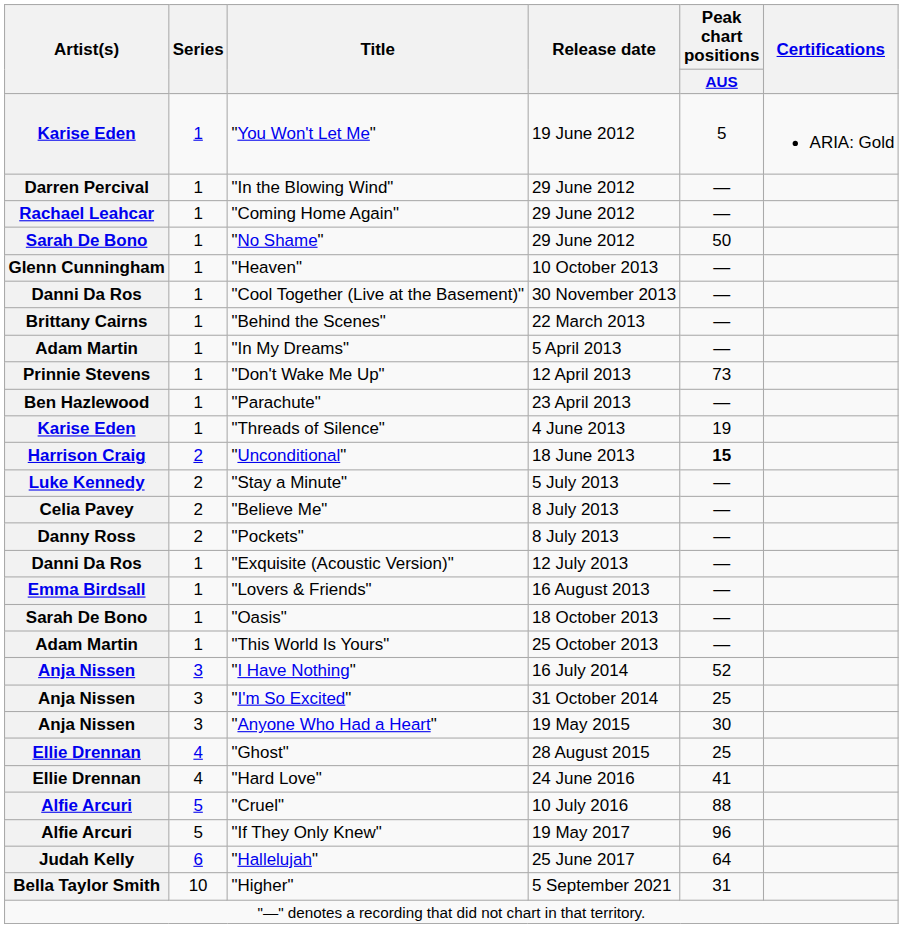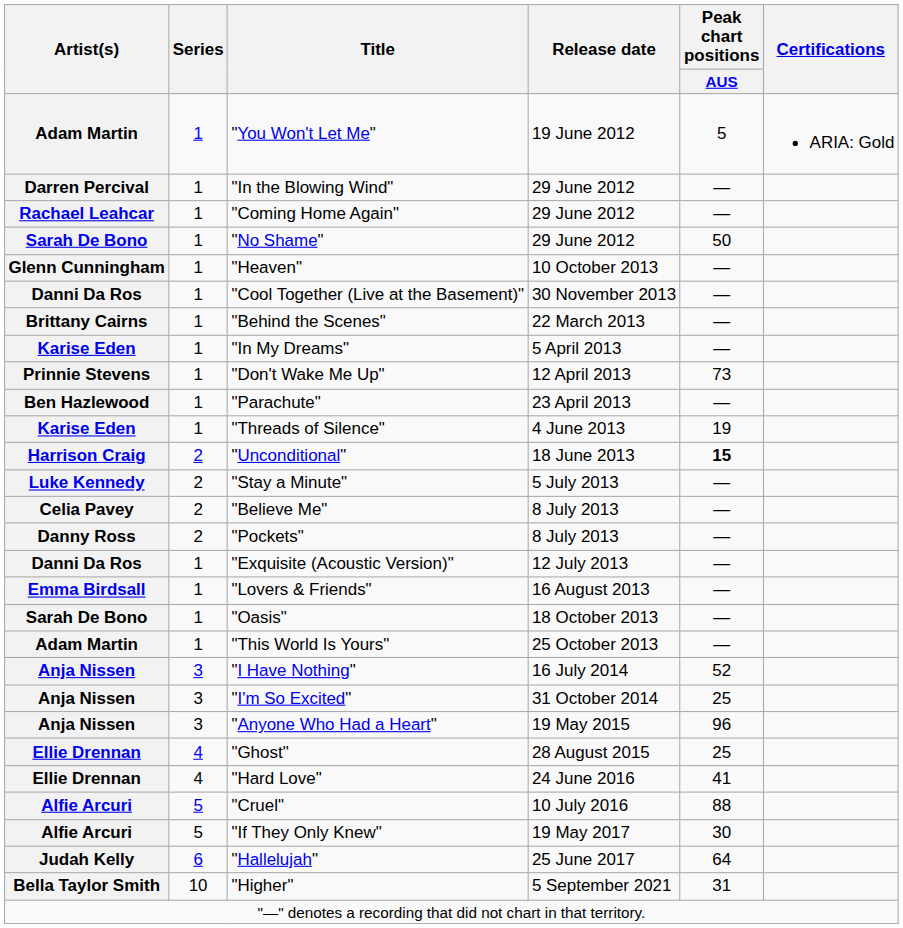 <table class="wikitable plainrowheaders" style="text-align:center;">
 <tr>
 <th scope="col" rowspan="2">Artist(s)</th>
 <th scope="col" rowspan="2">Series</th>
 <th scope="col" rowspan="2">Title</th>
 <th scope="col" rowspan="2">Release date</th>
 <th scope="col" colspan="1">Peak chart positions</th>
 <th scope="col" rowspan="2"><a href='#'>Certifications</a></th>
 </tr>
 <tr>
 <th scope="col" style="width:3em;font-size:90%;"><a href='#'>AUS</a><br></th>
 </tr>
 <tr>
-<th scope="row"><a href='#'>Karise Eden</a></th>
+<th scope="row">Adam Martin</th>
 <td><a href='#'>1</a></td>
 <td style="text-align:left;">"<a href='#'>You Won't Let Me</a>"</td>
 <td style="text-align:left;">19 June 2012</td>
 <td>5</td>
 <td><br><ul><li>ARIA: Gold</li></ul></td>
 </tr>
 <tr>
 <th scope="row">Darren Percival</th>
 <td>1</td>
 <td style="text-align:left;">"In the Blowing Wind"</td>
 <td style="text-align:left;">29 June 2012</td>
 <td>—</td>
 <td></td>
 </tr>
 <tr>
 <th scope="row"><a href='#'>Rachael Leahcar</a></th>
 <td>1</td>
 <td style="text-align:left;">"Coming Home Again"</td>
 <td style="text-align:left;">29 June 2012</td>
 <td>—</td>
 <td></td>
 </tr>
 <tr>
 <th scope="row"><a href='#'>Sarah De Bono</a></th>
 <td>1</td>
 <td style="text-align:left;">"<a href='#'>No Shame</a>"</td>
 <td style="text-align:left;">29 June 2012</td>
 <td>50</td>
 <td></td>
 </tr>
 <tr>
 <th scope="row">Glenn Cunningham</th>
 <td>1</td>
 <td style="text-align:left;">"Heaven"</td>
 <td style="text-align:left;">10 October 2013</td>
 <td>—</td>
 <td></td>
 </tr>
 <tr>
 <th scope="row">Danni Da Ros</th>
 <td>1</td>
 <td style="text-align:left;">"Cool Together (Live at the Basement)"</td>
 <td style="text-align:left;">30 November 2013</td>
 <td>—</td>
 <td></td>
 </tr>
 <tr>
 <th scope="row">Brittany Cairns</th>
 <td>1</td>
 <td style="text-align:left;">"Behind the Scenes"</td>
 <td style="text-align:left;">22 March 2013</td>
 <td>—</td>
 <td></td>
 </tr>
 <tr>
-<th scope="row">Adam Martin</th>
+<th scope="row"><a href='#'>Karise Eden</a></th>
 <td>1</td>
 <td style="text-align:left;">"In My Dreams"</td>
 <td style="text-align:left;">5 April 2013</td>
 <td>—</td>
 <td></td>
 </tr>
 <tr>
 <th scope="row">Prinnie Stevens</th>
 <td>1</td>
 <td style="text-align:left;">"Don't Wake Me Up"</td>
 <td style="text-align:left;">12 April 2013</td>
 <td>73</td>
 <td></td>
 </tr>
 <tr>
 <th scope="row">Ben Hazlewood</th>
 <td>1</td>
 <td style="text-align:left;">"Parachute"</td>
 <td style="text-align:left;">23 April 2013</td>
 <td>—</td>
 <td></td>
 </tr>
 <tr>
 <th scope="row"><a href='#'>Karise Eden</a></th>
 <td>1</td>
 <td style="text-align:left;">"Threads of Silence"</td>
 <td style="text-align:left;">4 June 2013</td>
 <td>19</td>
 <td></td>
 </tr>
 <tr>
 <th scope="row"><a href='#'>Harrison Craig</a></th>
 <td><a href='#'>2</a></td>
 <td style="text-align:left;">"<a href='#'>Unconditional</a>"</td>
 <td style="text-align:left;">18 June 2013</td>
 <td><strong>15</strong></td>
 <td></td>
 </tr>
 <tr>
 <th scope="row"><a href='#'>Luke Kennedy</a></th>
 <td>2</td>
 <td style="text-align:left;">"Stay a Minute"</td>
 <td style="text-align:left;">5 July 2013</td>
 <td>—</td>
 <td></td>
 </tr>
 <tr>
 <th scope="row">Celia Pavey</th>
 <td>2</td>
 <td style="text-align:left;">"Believe Me"</td>
 <td style="text-align:left;">8 July 2013</td>
 <td>—</td>
 <td></td>
 </tr>
 <tr>
 <th scope="row">Danny Ross</th>
 <td>2</td>
 <td style="text-align:left;">"Pockets"</td>
 <td style="text-align:left;">8 July 2013</td>
 <td>—</td>
 <td></td>
 </tr>
 <tr>
 <th scope="row">Danni Da Ros</th>
 <td>1</td>
 <td style="text-align:left;">"Exquisite (Acoustic Version)"</td>
 <td style="text-align:left;">12 July 2013</td>
 <td>—</td>
 <td></td>
 </tr>
 <tr>
 <th scope="row"><a href='#'>Emma Birdsall</a></th>
 <td>1</td>
 <td style="text-align:left;">"Lovers & Friends"</td>
 <td style="text-align:left;">16 August 2013</td>
 <td>—</td>
 <td></td>
 </tr>
 <tr>
 <th scope="row">Sarah De Bono</th>
 <td>1</td>
 <td style="text-align:left;">"Oasis"</td>
 <td style="text-align:left;">18 October 2013</td>
 <td>—</td>
 <td></td>
 </tr>
 <tr>
 <th scope="row">Adam Martin</th>
 <td>1</td>
 <td style="text-align:left;">"This World Is Yours"</td>
 <td style="text-align:left;">25 October 2013</td>
 <td>—</td>
 <td></td>
 </tr>
 <tr>
 <th scope="row"><a href='#'>Anja Nissen</a></th>
 <td><a href='#'>3</a></td>
 <td style="text-align:left;">"<a href='#'>I Have Nothing</a>"</td>
 <td style="text-align:left;">16 July 2014</td>
 <td>52</td>
 <td></td>
 </tr>
 <tr>
 <th scope="row">Anja Nissen</th>
 <td>3</td>
 <td style="text-align:left;">"<a href='#'>I'm So Excited</a>"<br></td>
 <td style="text-align:left;">31 October 2014</td>
 <td>25</td>
 <td></td>
 </tr>
 <tr>
 <th scope="row">Anja Nissen</th>
 <td>3</td>
 <td style="text-align:left;">"<a href='#'>Anyone Who Had a Heart</a>"</td>
 <td style="text-align:left;">19 May 2015</td>
-<td>30</td>
+<td>96</td>
 <td></td>
 </tr>
 <tr>
 <th scope="row"><a href='#'>Ellie Drennan</a></th>
 <td><a href='#'>4</a></td>
 <td style="text-align:left;">"Ghost"</td>
 <td style="text-align:left;">28 August 2015</td>
 <td>25</td>
 <td></td>
 </tr>
 <tr>
 <th scope="row">Ellie Drennan</th>
 <td>4</td>
 <td style="text-align:left;">"Hard Love"</td>
 <td style="text-align:left;">24 June 2016</td>
 <td>41</td>
 <td></td>
 </tr>
 <tr>
 <th scope="row"><a href='#'>Alfie Arcuri</a></th>
 <td><a href='#'>5</a></td>
 <td style="text-align:left;">"Cruel"</td>
 <td style="text-align:left;">10 July 2016</td>
 <td>88</td>
 <td></td>
 </tr>
 <tr>
 <th scope="row">Alfie Arcuri</th>
 <td>5</td>
 <td style="text-align:left;">"If They Only Knew"</td>
 <td style="text-align:left;">19 May 2017</td>
-<td>96</td>
+<td>30</td>
 <td></td>
 </tr>
 <tr>
 <th scope="row">Judah Kelly</th>
 <td><a href='#'>6</a></td>
 <td style="text-align:left;">"<a href='#'>Hallelujah</a>"</td>
 <td style="text-align:left;">25 June 2017</td>
 <td>64</td>
 <td></td>
 </tr>
 <tr>
 <th scope="row">Bella Taylor Smith</th>
 <td>10</td>
 <td style="text-align:left;">"Higher"</td>
 <td style="text-align:left;">5 September 2021</td>
 <td>31</td>
 <td></td>
 </tr>
 <tr>
 <td colspan="9" style="font-size:90%">"—" denotes a recording that did not chart in that territory.</td>
 </tr>
 </table>
